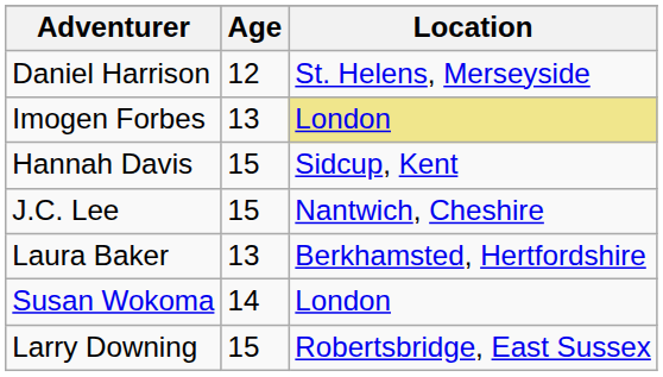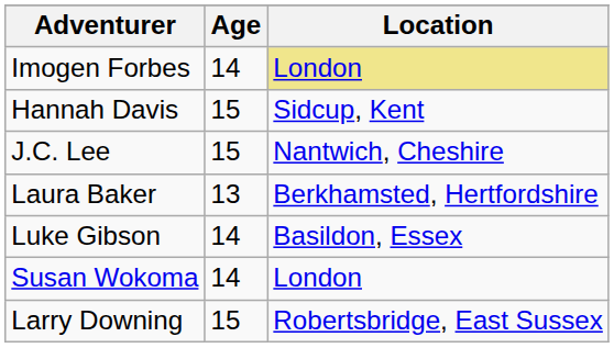 <table class="wikitable">
 <tr>
 </tr>
 <tr>
 <th>Adventurer</th>
 <th>Age</th>
 <th>Location</th>
 </tr>
 <tr>
-<td>Daniel Harrison</td>
-<td>12</td>
-<td><a href='#'>St. Helens</a>, <a href='#'>Merseyside</a></td>
-</tr>
-<tr>
 <td>Imogen Forbes</td>
-<td>13</td>
+<td>14</td>
 <td style="background: khaki;"><a href='#'>London</a></td>
 </tr>
 <tr>
 <td>Hannah Davis</td>
 <td>15</td>
 <td><a href='#'>Sidcup</a>, <a href='#'>Kent</a></td>
 </tr>
 <tr>
 <td>J.C. Lee</td>
 <td>15</td>
 <td><a href='#'>Nantwich</a>, <a href='#'>Cheshire</a></td>
 </tr>
 <tr>
 <td>Laura Baker</td>
 <td>13</td>
 <td><a href='#'>Berkhamsted</a>, <a href='#'>Hertfordshire</a></td>
 </tr>
 <tr>
+<td>Luke Gibson</td>
+<td>14</td>
+<td><a href='#'>Basildon</a>, <a href='#'>Essex</a></td>
+</tr>
+<tr>
 <td><a href='#'>Susan Wokoma</a></td>
 <td>14</td>
 <td><a href='#'>London</a></td>
 </tr>
 <tr>
 <td>Larry Downing</td>
 <td>15</td>
 <td><a href='#'>Robertsbridge</a>, <a href='#'>East Sussex</a></td>
 </tr>
 </table>
